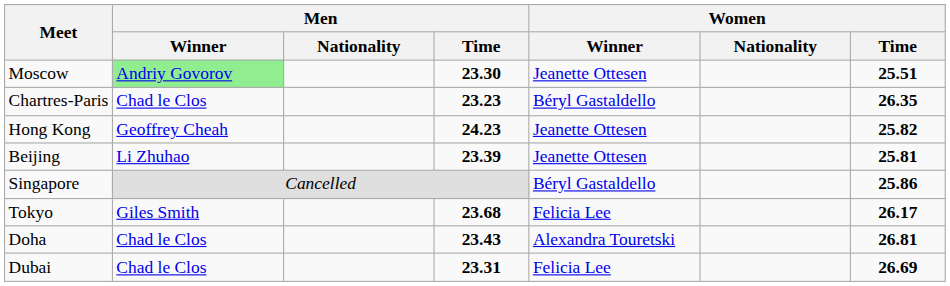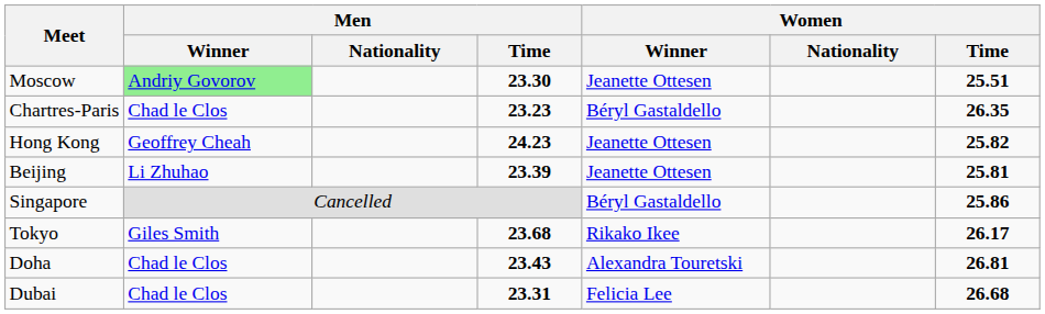 <table class="wikitable">
 <tr>
 <th rowspan="2">Meet</th>
 <th colspan="3">Men</th>
 <th colspan="3">Women</th>
 </tr>
 <tr>
 <th width=150>Winner</th>
 <th width=130>Nationality</th>
 <th width=80>Time</th>
 <th width=150>Winner</th>
 <th width=130>Nationality</th>
 <th width=80>Time</th>
 </tr>
 <tr>
 <td>Moscow</td>
 <td style="background: lightgreen;"><a href='#'>Andriy Govorov</a></td>
 <td></td>
 <td align=center><strong>23.30</strong></td>
 <td><a href='#'>Jeanette Ottesen</a></td>
 <td></td>
 <td align=center><strong>25.51</strong></td>
 </tr>
 <tr>
 <td>Chartres-Paris</td>
 <td><a href='#'>Chad le Clos</a></td>
 <td></td>
 <td align=center><strong>23.23</strong></td>
 <td><a href='#'>Béryl Gastaldello</a></td>
 <td></td>
 <td align=center><strong>26.35</strong></td>
 </tr>
 <tr>
 <td>Hong Kong</td>
 <td><a href='#'>Geoffrey Cheah</a></td>
 <td></td>
 <td align=center><strong>24.23</strong></td>
 <td><a href='#'>Jeanette Ottesen</a></td>
 <td></td>
 <td align=center><strong>25.82</strong></td>
 </tr>
 <tr>
 <td>Beijing</td>
 <td><a href='#'>Li Zhuhao</a></td>
 <td></td>
 <td align=center><strong>23.39</strong></td>
 <td><a href='#'>Jeanette Ottesen</a></td>
 <td></td>
 <td align=center><strong>25.81</strong></td>
 </tr>
 <tr>
 <td>Singapore</td>
 <td colspan=3 align=center style="background:#dfdfdf"><em>Cancelled</em></td>
 <td><a href='#'>Béryl Gastaldello</a></td>
 <td></td>
 <td align=center><strong>25.86</strong></td>
 </tr>
 <tr>
 <td>Tokyo</td>
 <td><a href='#'>Giles Smith</a></td>
 <td></td>
 <td align=center><strong>23.68</strong></td>
-<td><a href='#'>Felicia Lee</a></td>
+<td><a href='#'>Rikako Ikee</a></td>
 <td></td>
 <td align=center><strong>26.17</strong></td>
 </tr>
 <tr>
 <td>Doha</td>
 <td><a href='#'>Chad le Clos</a></td>
 <td></td>
 <td align=center><strong>23.43</strong></td>
 <td><a href='#'>Alexandra Touretski</a></td>
 <td></td>
 <td align=center><strong>26.81</strong></td>
 </tr>
 <tr>
 <td>Dubai</td>
 <td><a href='#'>Chad le Clos</a></td>
 <td></td>
 <td align=center><strong>23.31</strong></td>
 <td><a href='#'>Felicia Lee</a></td>
 <td></td>
-<td align=center><strong>26.69</strong></td>
+<td align=center><strong>26.68</strong></td>
 </tr>
 </table>
